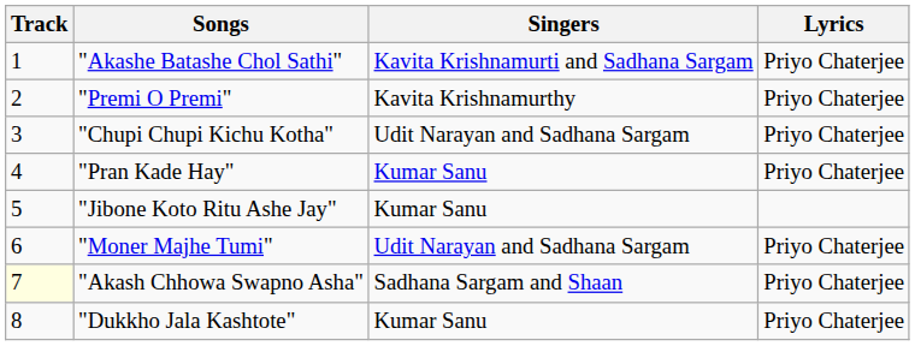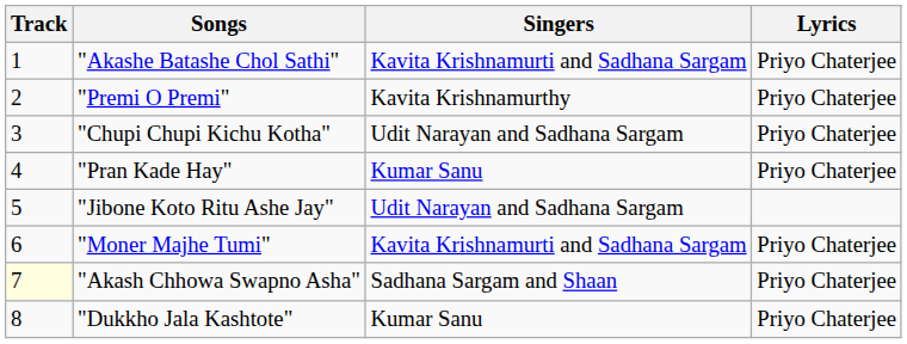 <table class="wikitable" style="font-size:95%;">
 <tr>
 <th>Track</th>
 <th>Songs</th>
 <th>Singers</th>
 <th>Lyrics</th>
 </tr>
 <tr>
 <td>1</td>
 <td>"<a href='#'>Akashe Batashe Chol Sathi</a>"</td>
 <td><a href='#'>Kavita Krishnamurti</a> and <a href='#'>Sadhana Sargam</a></td>
 <td>Priyo Chaterjee</td>
 </tr>
 <tr>
 <td>2</td>
 <td>"<a href='#'>Premi O Premi</a>"</td>
 <td>Kavita Krishnamurthy</td>
 <td>Priyo Chaterjee</td>
 </tr>
 <tr>
 <td>3</td>
 <td>"Chupi Chupi Kichu Kotha"</td>
 <td>Udit Narayan and Sadhana Sargam</td>
 <td>Priyo Chaterjee</td>
 </tr>
 <tr>
 <td>4</td>
 <td>"Pran Kade Hay"</td>
 <td><a href='#'>Kumar Sanu</a></td>
 <td>Priyo Chaterjee</td>
 </tr>
 <tr>
 <td>5</td>
 <td>"Jibone Koto Ritu Ashe Jay"</td>
-<td>Kumar Sanu</td>
+<td><a href='#'>Udit Narayan</a> and Sadhana Sargam</td>
 <td></td>
 </tr>
 <tr>
 <td>6</td>
 <td>"<a href='#'>Moner Majhe Tumi</a>"</td>
-<td><a href='#'>Udit Narayan</a> and Sadhana Sargam</td>
+<td><a href='#'>Kavita Krishnamurti</a> and <a href='#'>Sadhana Sargam</a></td>
 <td>Priyo Chaterjee</td>
 </tr>
 <tr>
 <td style="background: lightyellow;">7</td>
 <td>"Akash Chhowa Swapno Asha"</td>
 <td>Sadhana Sargam and <a href='#'>Shaan</a></td>
 <td>Priyo Chaterjee</td>
 </tr>
 <tr>
 <td>8</td>
 <td>"Dukkho Jala Kashtote"</td>
 <td>Kumar Sanu</td>
 <td>Priyo Chaterjee</td>
 </tr>
 </table>
